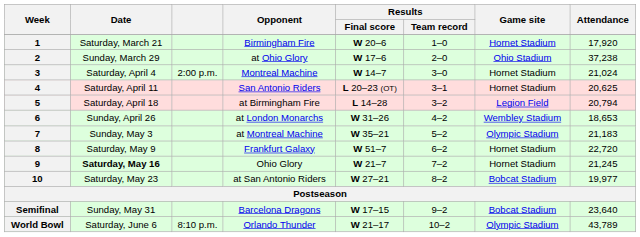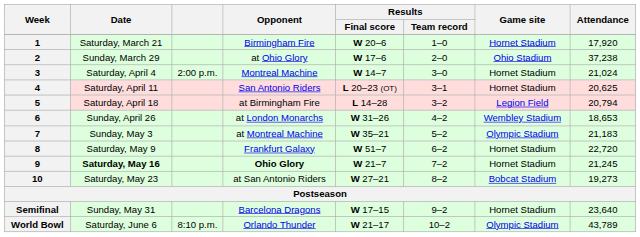 <table class="wikitable" style="font-size:95%; text-align:center; width:66em">
 <tr>
 <th rowspan="2">Week</th>
 <th rowspan="2">Date</th>
 <th rowspan="2"></th>
 <th rowspan="2">Opponent</th>
 <th colspan="2">Results</th>
 <th rowspan="2">Game site</th>
 <th rowspan="2">Attendance</th>
 </tr>
 <tr>
 <th>Final score</th>
 <th>Team record</th>
 </tr>
 <tr>
 </tr>
 <tr bgcolor="#DDFFDD">
 <th>1</th>
 <td>Saturday, March 21</td>
 <td></td>
 <td><a href='#'>Birmingham Fire</a></td>
 <td><strong>W</strong> 20–6</td>
 <td>1–0</td>
 <td><a href='#'>Hornet Stadium</a></td>
 <td>17,920</td>
 </tr>
 <tr bgcolor="#DDFFDD">
 <th>2</th>
 <td>Sunday, March 29</td>
 <td></td>
 <td>at <a href='#'>Ohio Glory</a></td>
 <td><strong>W</strong> 17–6</td>
 <td>2–0</td>
 <td><a href='#'>Ohio Stadium</a></td>
 <td>37,238</td>
 </tr>
 <tr bgcolor="#DDFFDD">
 <th>3</th>
 <td>Saturday, April 4</td>
 <td>2:00 p.m.</td>
 <td><a href='#'>Montreal Machine</a></td>
 <td><strong>W</strong> 14–7</td>
 <td>3–0</td>
 <td>Hornet Stadium</td>
 <td>21,024</td>
 </tr>
 <tr bgcolor="#FFDDDD">
 <th>4</th>
 <td>Saturday, April 11</td>
 <td></td>
 <td><a href='#'>San Antonio Riders</a></td>
 <td><strong>L</strong> 20–23 <small>(OT)</small></td>
 <td>3–1</td>
 <td>Hornet Stadium</td>
 <td>20,625</td>
 </tr>
 <tr bgcolor="#FFDDDD">
 <th>5</th>
 <td>Saturday, April 18</td>
 <td></td>
 <td>at Birmingham Fire</td>
 <td><strong>L</strong>  14–28</td>
 <td>3–2</td>
 <td><a href='#'>Legion Field</a></td>
 <td>20,794</td>
 </tr>
 <tr bgcolor="#DDFFDD">
 <th>6</th>
 <td>Sunday, April 26</td>
 <td></td>
 <td>at <a href='#'>London Monarchs</a></td>
 <td><strong>W</strong> 31–26</td>
 <td>4–2</td>
 <td><a href='#'>Wembley Stadium</a></td>
 <td>18,653</td>
 </tr>
 <tr bgcolor="#DDFFDD">
 <th>7</th>
 <td>Sunday, May 3</td>
 <td></td>
 <td>at <a href='#'>Montreal Machine</a></td>
 <td><strong>W</strong> 35–21</td>
 <td>5–2</td>
 <td><a href='#'>Olympic Stadium</a></td>
 <td>21,183</td>
 </tr>
 <tr bgcolor="#DDFFDD">
 <th>8</th>
 <td>Saturday, May 9</td>
 <td></td>
 <td><a href='#'>Frankfurt Galaxy</a></td>
 <td><strong>W</strong> 51–7</td>
 <td>6–2</td>
 <td>Hornet Stadium</td>
 <td>22,720</td>
 </tr>
 <tr bgcolor="#DDFFDD">
 <th>9</th>
 <td><strong>Saturday, May 16</strong></td>
 <td></td>
-<td>Ohio Glory</td>
+<td><strong>Ohio Glory</strong></td>
 <td><strong>W</strong> 21–7</td>
 <td>7–2</td>
 <td>Hornet Stadium</td>
 <td>21,245</td>
 </tr>
 <tr bgcolor="#DDFFDD">
 <th>10</th>
 <td>Saturday, May 23</td>
 <td></td>
 <td>at San Antonio Riders</td>
 <td><strong>W</strong> 27–21</td>
 <td>8–2</td>
 <td><a href='#'>Bobcat Stadium</a></td>
-<td>19,977</td>
+<td>19,273</td>
 </tr>
 <tr>
 <th colspan=8>Postseason</th>
 </tr>
 <tr bgcolor="#DDFFDD">
 <th>Semifinal</th>
 <td>Sunday, May 31</td>
 <td></td>
 <td><a href='#'>Barcelona Dragons</a></td>
 <td><strong>W</strong> 17–15</td>
 <td>9–2</td>
-<td><a href='#'>Bobcat Stadium</a></td>
+<td>Hornet Stadium</td>
 <td>23,640</td>
 </tr>
 <tr bgcolor="#DDFFDD">
 <th>World Bowl</th>
 <td>Saturday, June 6</td>
 <td>8:10 p.m.</td>
 <td><a href='#'>Orlando Thunder</a></td>
 <td><strong>W</strong> 21–17</td>
 <td>10–2</td>
 <td><a href='#'>Olympic Stadium</a></td>
 <td>43,789</td>
 </tr>
 </table>
